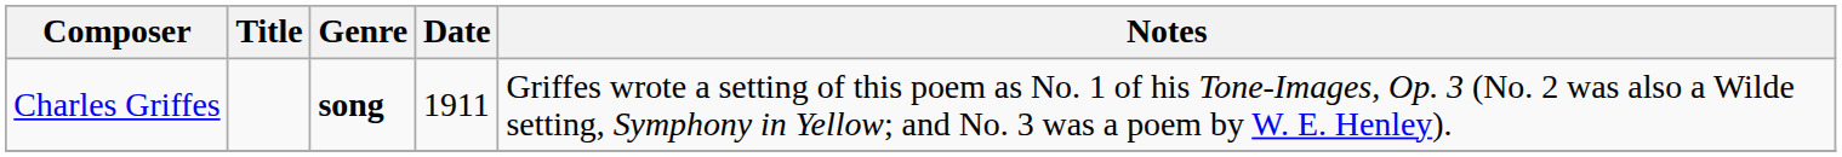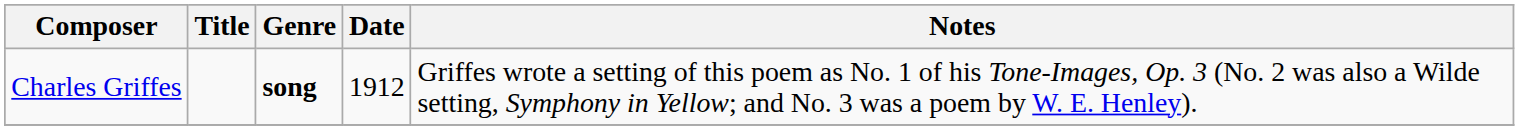 <table class="wikitable sortable" style="text-align: left">
 <tr>
 <th>Composer</th>
 <th>Title</th>
 <th>Genre</th>
 <th>Date</th>
 <th>Notes</th>
 </tr>
 <tr>
 <td><a href='#'>Charles Griffes</a></td>
 <td></td>
 <td><strong>song</strong></td>
-<td>1911</td>
+<td>1912</td>
 <td>Griffes wrote a setting of this poem as No. 1 of his <em>Tone-Images, Op. 3</em> (No. 2 was also a Wilde setting, <em>Symphony in Yellow</em>; and No. 3 was a poem by <a href='#'>W. E. Henley</a>).</td>
 </tr>
 <tr>
 </tr>
 </table>
